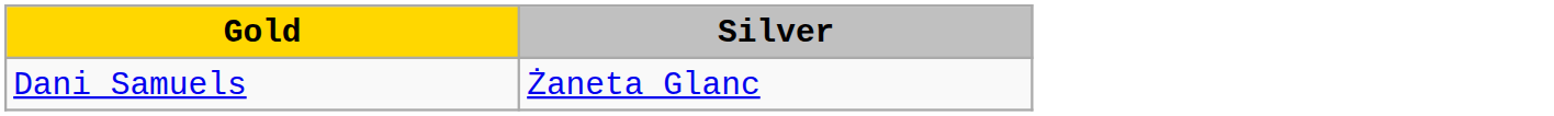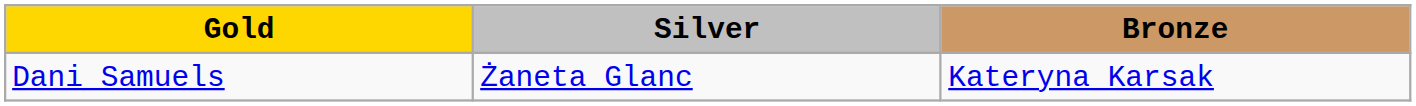 <table class="wikitable" style="text-align:left">
 <tr align="center">
 <td width=200 bgcolor=gold><strong>Gold</strong></td>
 <td width=200 bgcolor=silver><strong>Silver</strong></td>
+<td width=200 bgcolor=CC9966><strong>Bronze</strong></td>
 </tr>
 <tr>
 <td><a href='#'>Dani Samuels</a><br><em></em></td>
 <td><a href='#'>Żaneta Glanc</a><br><em></em></td>
+<td><a href='#'>Kateryna Karsak</a><br><em></em></td>
 </tr>
 </table>
